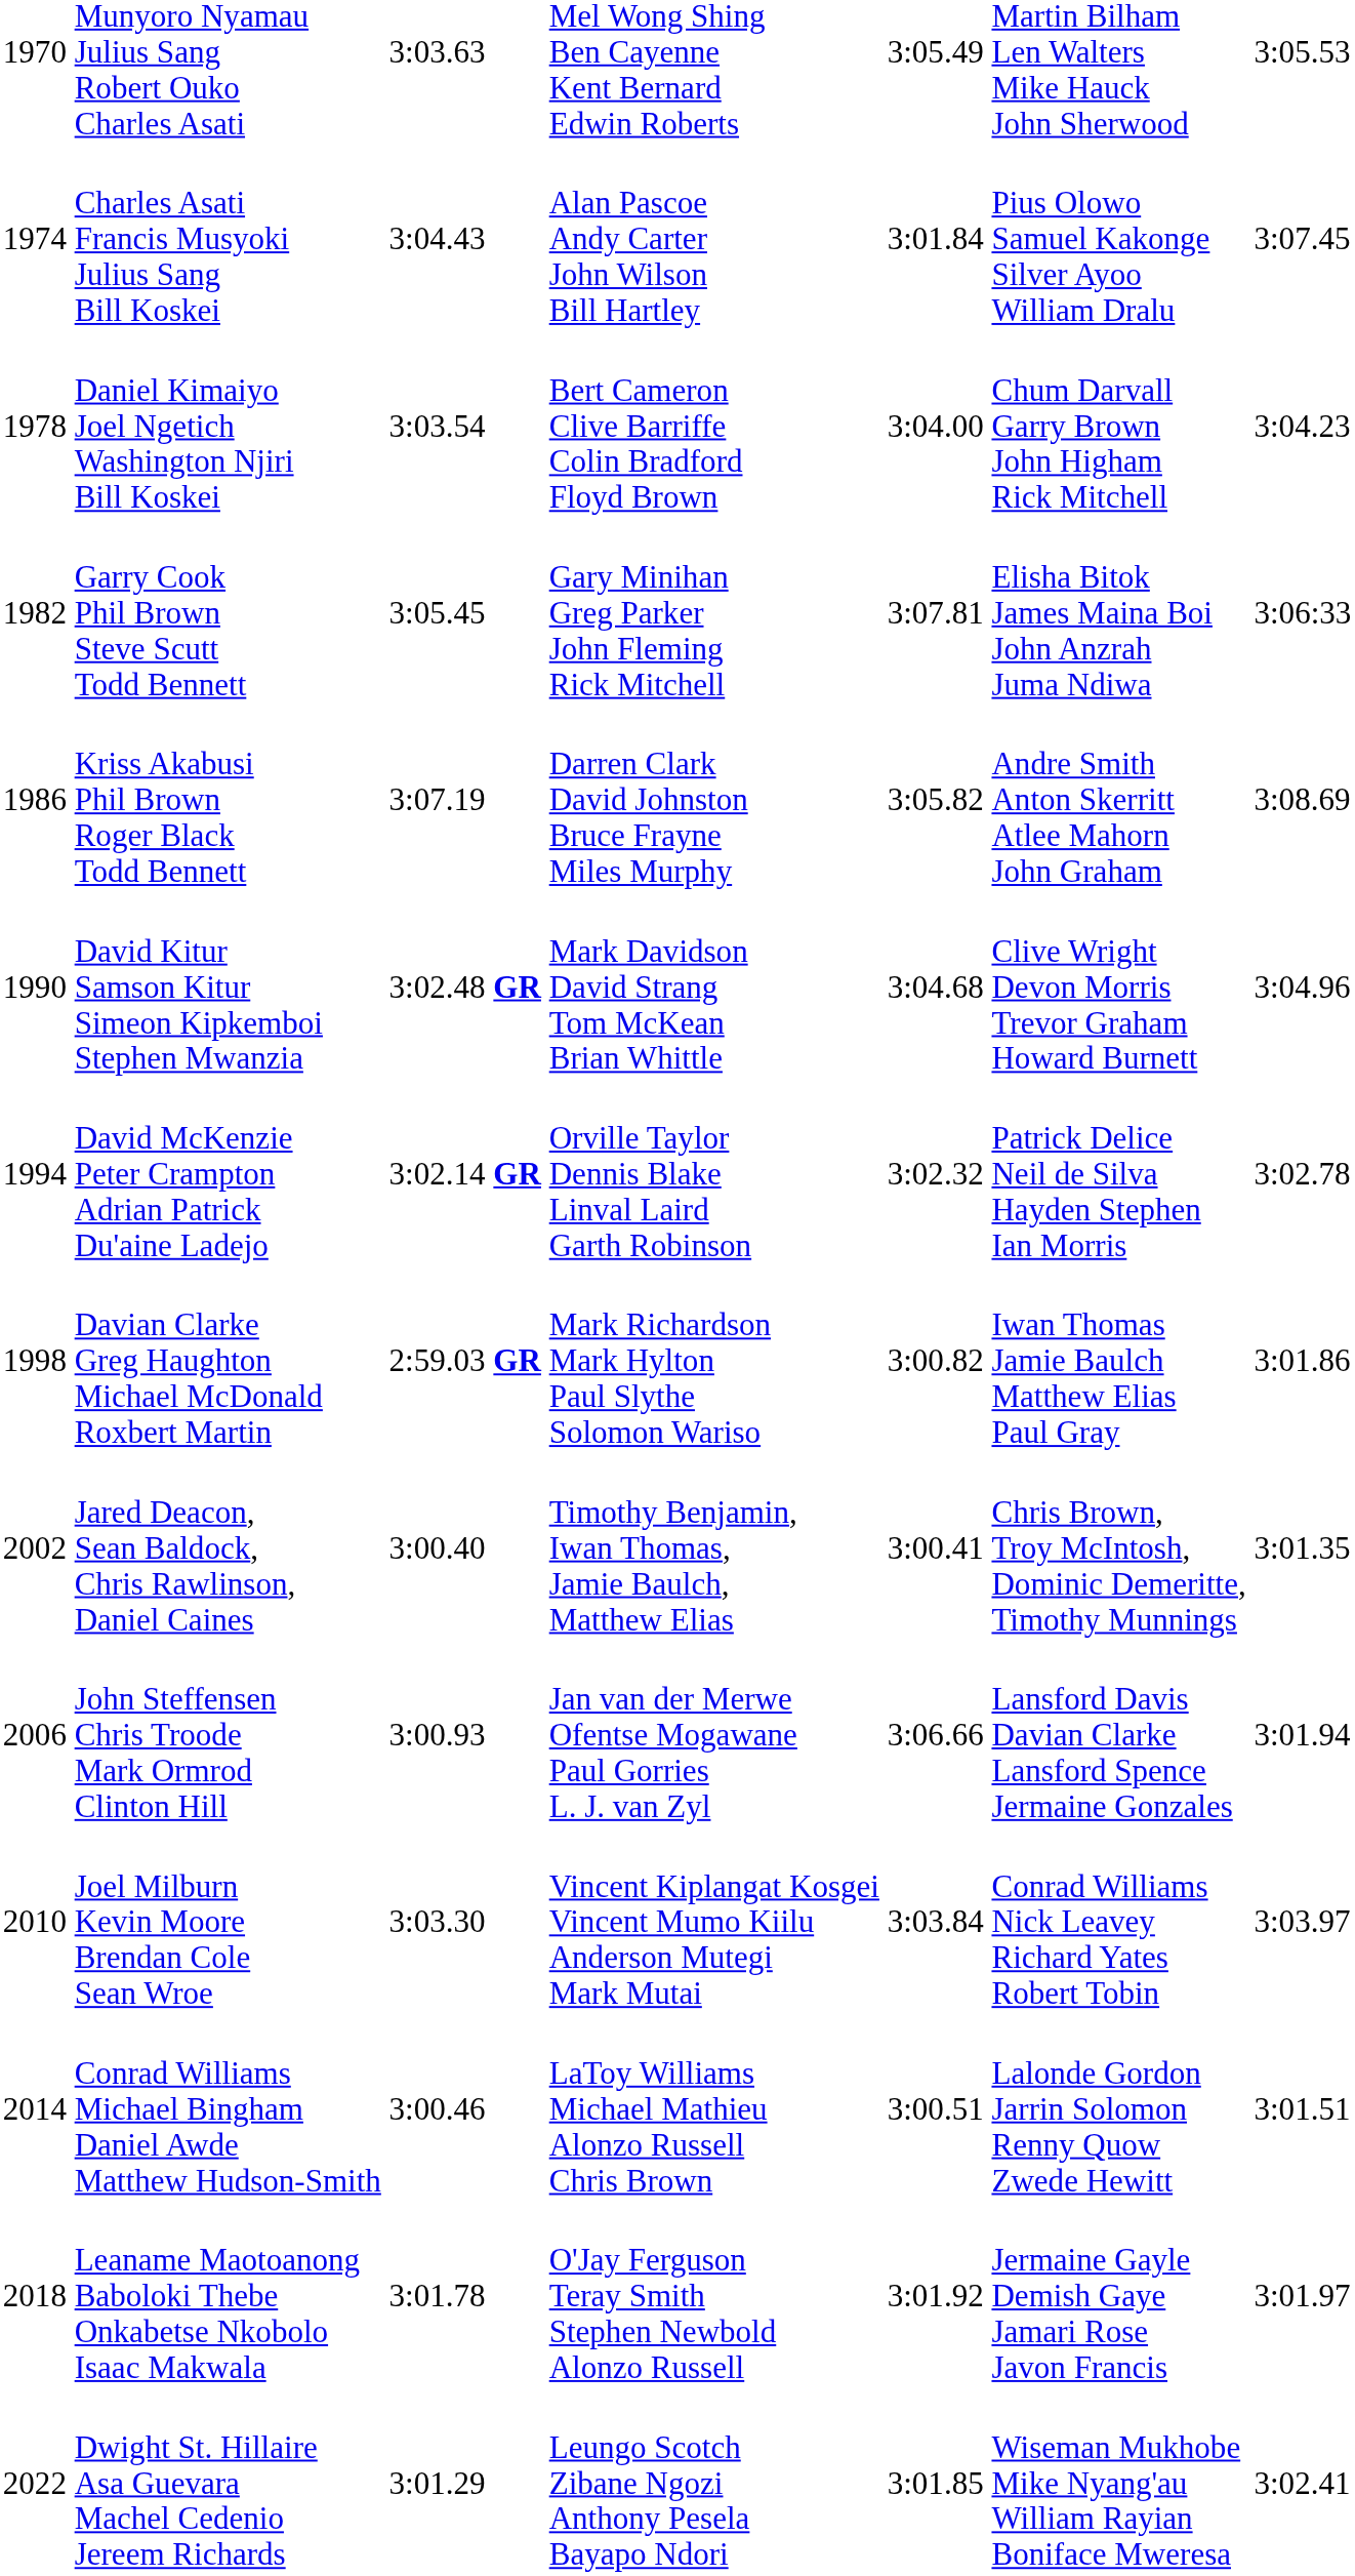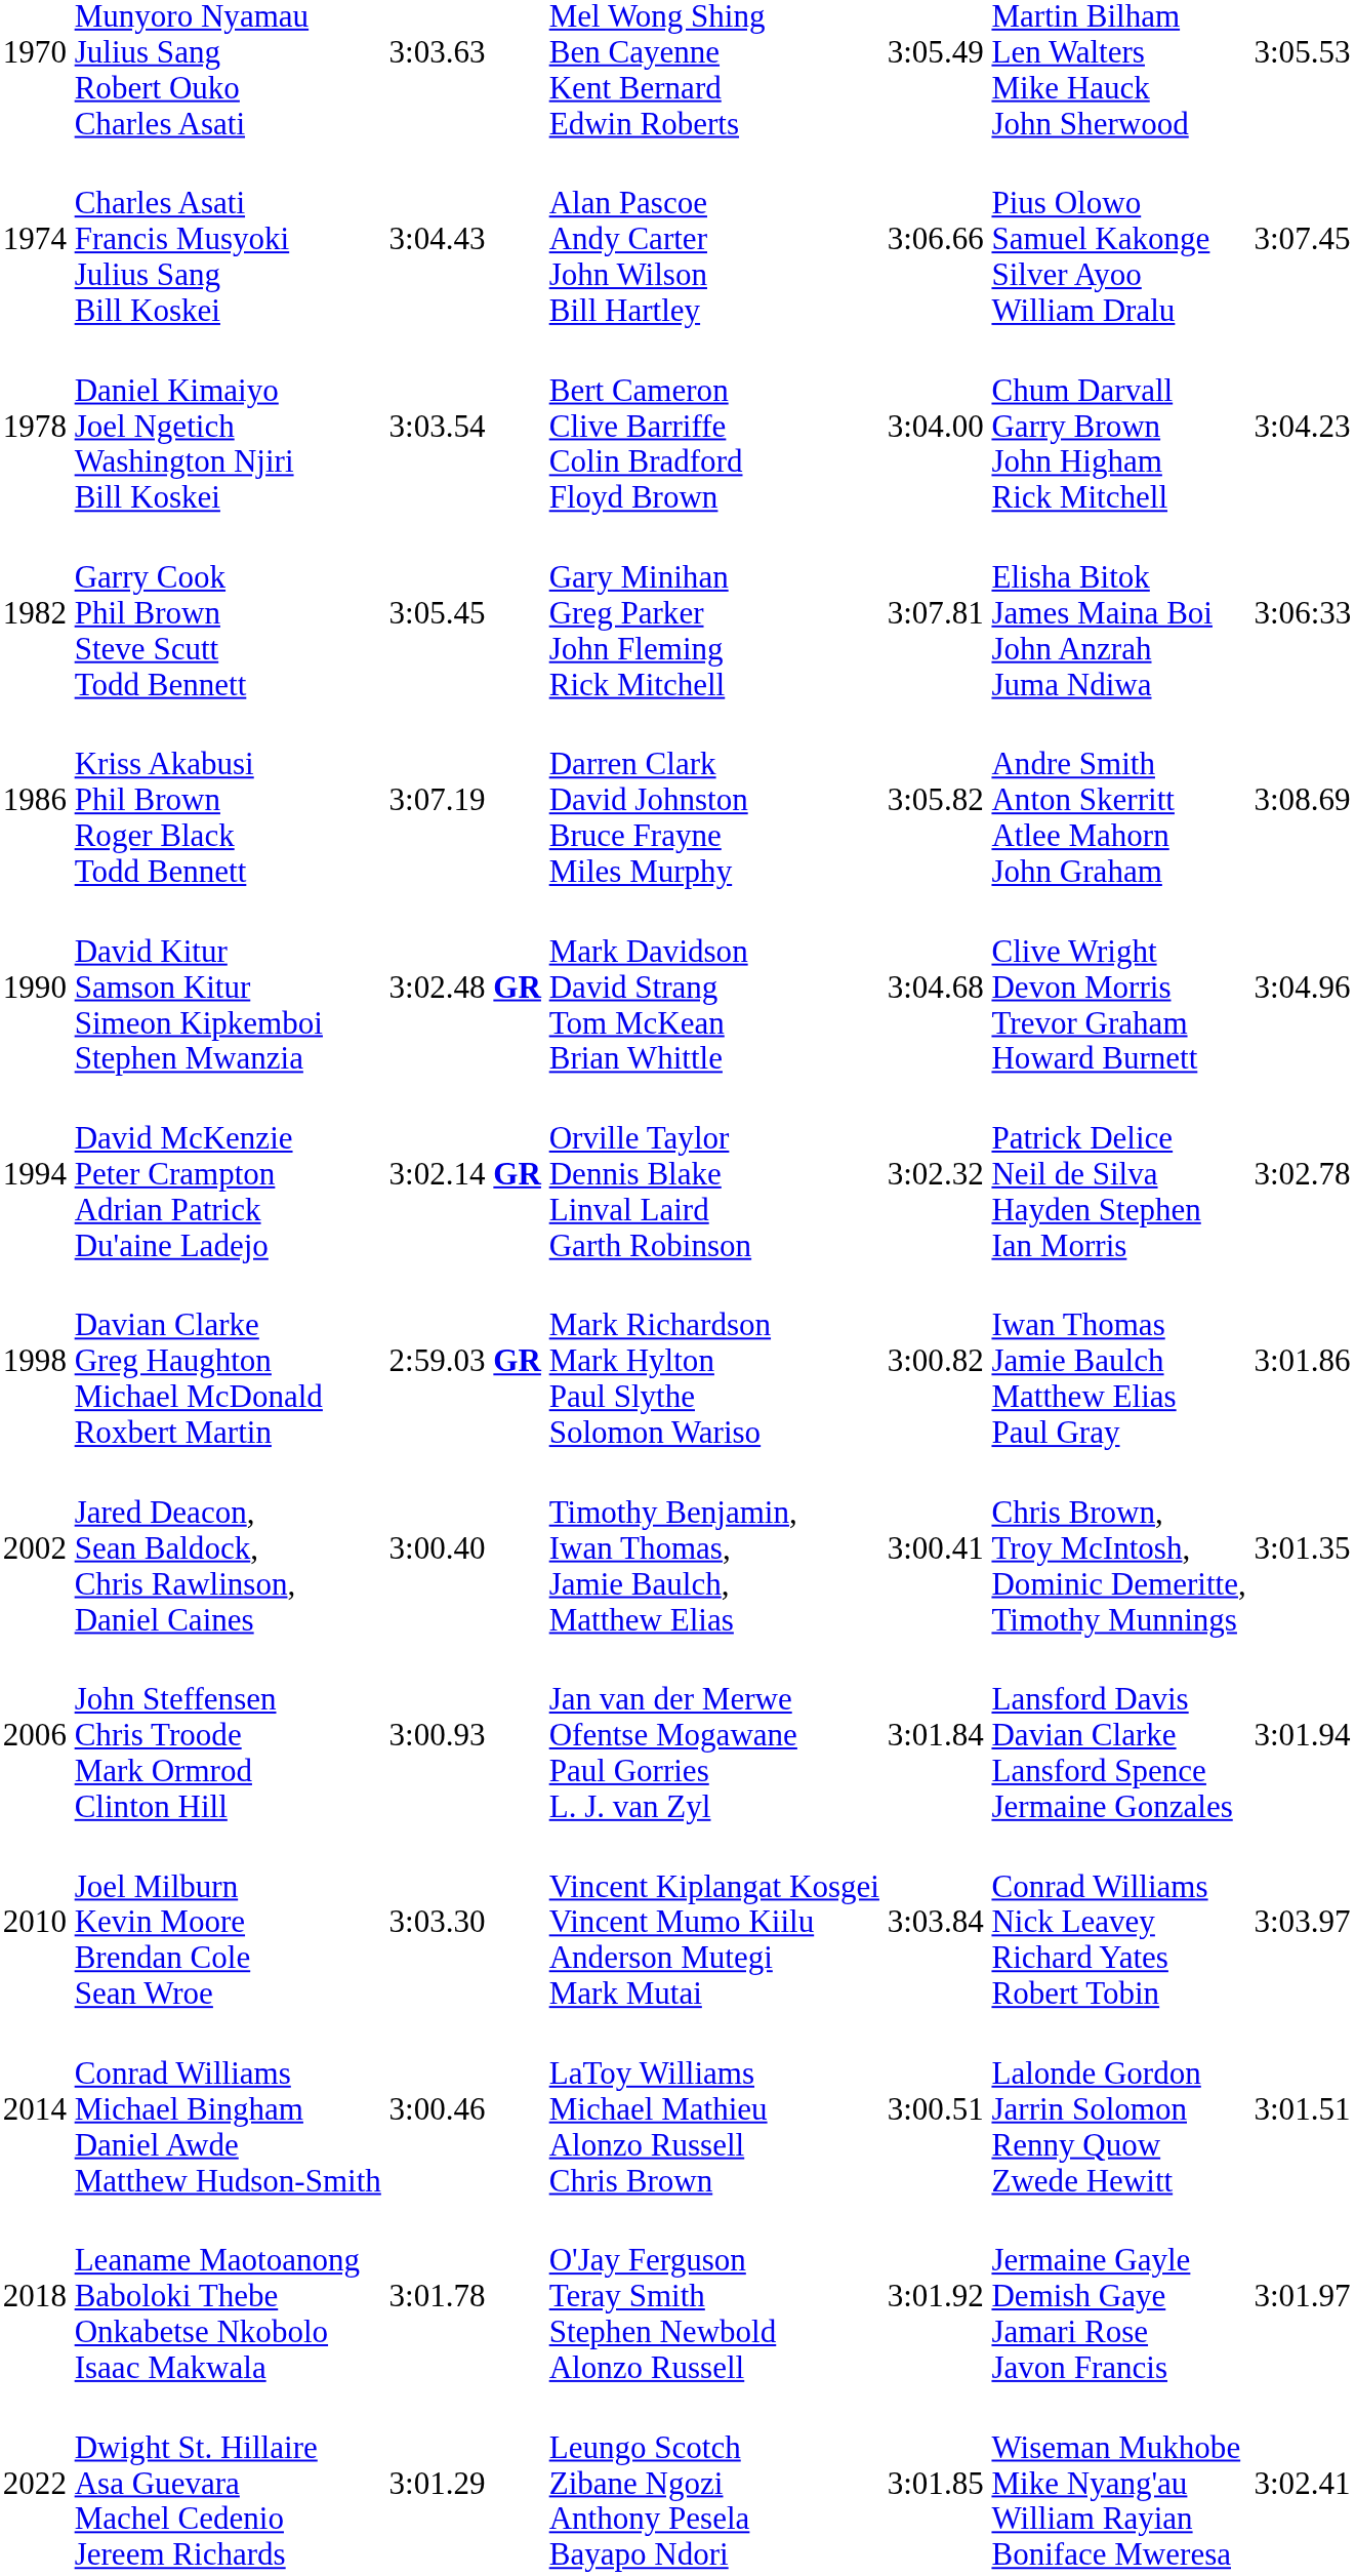 <table>
 <tr>
 <td>1970</td>
 <td><br><a href='#'>Munyoro Nyamau</a><br><a href='#'>Julius Sang</a><br><a href='#'>Robert Ouko</a><br><a href='#'>Charles Asati</a></td>
 <td>3:03.63</td>
 <td><br><a href='#'>Mel Wong Shing</a><br><a href='#'>Ben Cayenne</a><br><a href='#'>Kent Bernard</a><br><a href='#'>Edwin Roberts</a></td>
 <td>3:05.49</td>
 <td><br><a href='#'>Martin Bilham</a><br><a href='#'>Len Walters</a><br><a href='#'>Mike Hauck</a><br><a href='#'>John Sherwood</a></td>
 <td>3:05.53</td>
 </tr>
 <tr>
 <td>1974</td>
 <td><br><a href='#'>Charles Asati</a><br><a href='#'>Francis Musyoki</a><br><a href='#'>Julius Sang</a><br><a href='#'>Bill Koskei</a></td>
 <td>3:04.43</td>
 <td><br><a href='#'>Alan Pascoe</a><br><a href='#'>Andy Carter</a><br><a href='#'>John Wilson</a><br><a href='#'>Bill Hartley</a></td>
-<td>3:01.84</td>
+<td>3:06.66</td>
 <td><br><a href='#'>Pius Olowo</a><br><a href='#'>Samuel Kakonge</a><br><a href='#'>Silver Ayoo</a><br><a href='#'>William Dralu</a></td>
 <td>3:07.45</td>
 </tr>
 <tr>
 <td>1978</td>
 <td><br><a href='#'>Daniel Kimaiyo</a><br><a href='#'>Joel Ngetich</a><br><a href='#'>Washington Njiri</a><br><a href='#'>Bill Koskei</a></td>
 <td>3:03.54</td>
 <td><br><a href='#'>Bert Cameron</a><br><a href='#'>Clive Barriffe</a><br><a href='#'>Colin Bradford</a><br><a href='#'>Floyd Brown</a></td>
 <td>3:04.00</td>
 <td><br><a href='#'>Chum Darvall</a><br><a href='#'>Garry Brown</a><br><a href='#'>John Higham</a><br><a href='#'>Rick Mitchell</a></td>
 <td>3:04.23</td>
 </tr>
 <tr>
 <td>1982</td>
 <td><br><a href='#'>Garry Cook</a><br><a href='#'>Phil Brown</a><br><a href='#'>Steve Scutt</a><br><a href='#'>Todd Bennett</a></td>
 <td>3:05.45</td>
 <td><br><a href='#'>Gary Minihan</a><br><a href='#'>Greg Parker</a><br><a href='#'>John Fleming</a><br><a href='#'>Rick Mitchell</a></td>
 <td>3:07.81</td>
 <td><br><a href='#'>Elisha Bitok</a><br><a href='#'>James Maina Boi</a><br><a href='#'>John Anzrah</a><br><a href='#'>Juma Ndiwa</a></td>
 <td>3:06:33</td>
 </tr>
 <tr>
 <td>1986</td>
 <td><br><a href='#'>Kriss Akabusi</a><br><a href='#'>Phil Brown</a><br><a href='#'>Roger Black</a><br><a href='#'>Todd Bennett</a></td>
 <td>3:07.19</td>
 <td><br><a href='#'>Darren Clark</a><br><a href='#'>David Johnston</a><br><a href='#'>Bruce Frayne</a><br><a href='#'>Miles Murphy</a></td>
 <td>3:05.82</td>
 <td><br><a href='#'>Andre Smith</a><br><a href='#'>Anton Skerritt</a><br><a href='#'>Atlee Mahorn</a><br><a href='#'>John Graham</a></td>
 <td>3:08.69</td>
 </tr>
 <tr>
 <td>1990</td>
 <td><br><a href='#'>David Kitur</a><br><a href='#'>Samson Kitur</a><br><a href='#'>Simeon Kipkemboi</a><br><a href='#'>Stephen Mwanzia</a></td>
 <td>3:02.48 <strong><a href='#'>GR</a></strong></td>
 <td><br><a href='#'>Mark Davidson</a><br><a href='#'>David Strang</a><br><a href='#'>Tom McKean</a><br><a href='#'>Brian Whittle</a></td>
 <td>3:04.68</td>
 <td><br><a href='#'>Clive Wright</a><br><a href='#'>Devon Morris</a><br><a href='#'>Trevor Graham</a><br><a href='#'>Howard Burnett</a></td>
 <td>3:04.96</td>
 </tr>
 <tr>
 <td>1994</td>
 <td><br><a href='#'>David McKenzie</a><br><a href='#'>Peter Crampton</a><br><a href='#'>Adrian Patrick</a><br><a href='#'>Du'aine Ladejo</a></td>
 <td>3:02.14 <strong><a href='#'>GR</a></strong></td>
 <td><br><a href='#'>Orville Taylor</a><br><a href='#'>Dennis Blake</a><br><a href='#'>Linval Laird</a><br><a href='#'>Garth Robinson</a></td>
 <td>3:02.32</td>
 <td><br><a href='#'>Patrick Delice</a><br><a href='#'>Neil de Silva</a><br><a href='#'>Hayden Stephen</a><br><a href='#'>Ian Morris</a></td>
 <td>3:02.78</td>
 </tr>
 <tr>
 <td>1998</td>
 <td><br><a href='#'>Davian Clarke</a><br><a href='#'>Greg Haughton</a><br><a href='#'>Michael McDonald</a><br><a href='#'>Roxbert Martin</a></td>
 <td>2:59.03 <strong><a href='#'>GR</a></strong></td>
 <td><br><a href='#'>Mark Richardson</a><br><a href='#'>Mark Hylton</a><br><a href='#'>Paul Slythe</a><br><a href='#'>Solomon Wariso</a></td>
 <td>3:00.82</td>
 <td><br><a href='#'>Iwan Thomas</a><br><a href='#'>Jamie Baulch</a><br><a href='#'>Matthew Elias</a><br><a href='#'>Paul Gray</a></td>
 <td>3:01.86</td>
 </tr>
 <tr>
 <td>2002</td>
 <td><br><a href='#'>Jared Deacon</a>,<br><a href='#'>Sean Baldock</a>,<br><a href='#'>Chris Rawlinson</a>,<br><a href='#'>Daniel Caines</a></td>
 <td>3:00.40</td>
 <td><br><a href='#'>Timothy Benjamin</a>,<br><a href='#'>Iwan Thomas</a>,<br><a href='#'>Jamie Baulch</a>,<br><a href='#'>Matthew Elias</a></td>
 <td>3:00.41</td>
 <td><br><a href='#'>Chris Brown</a>,<br><a href='#'>Troy McIntosh</a>,<br><a href='#'>Dominic Demeritte</a>,<br><a href='#'>Timothy Munnings</a></td>
 <td>3:01.35</td>
 </tr>
 <tr>
 <td>2006</td>
 <td><br><a href='#'>John Steffensen</a><br><a href='#'>Chris Troode</a><br><a href='#'>Mark Ormrod</a><br><a href='#'>Clinton Hill</a></td>
 <td>3:00.93</td>
 <td><br><a href='#'>Jan van der Merwe</a><br><a href='#'>Ofentse Mogawane</a><br><a href='#'>Paul Gorries</a><br><a href='#'>L. J. van Zyl</a></td>
-<td>3:06.66</td>
+<td>3:01.84</td>
 <td><br><a href='#'>Lansford Davis</a><br><a href='#'>Davian Clarke</a><br><a href='#'>Lansford Spence</a><br><a href='#'>Jermaine Gonzales</a></td>
 <td>3:01.94</td>
 </tr>
 <tr>
 <td>2010</td>
 <td><br><a href='#'>Joel Milburn</a><br><a href='#'>Kevin Moore</a><br><a href='#'>Brendan Cole</a><br><a href='#'>Sean Wroe</a></td>
 <td>3:03.30</td>
 <td><br><a href='#'>Vincent Kiplangat Kosgei</a><br><a href='#'>Vincent Mumo Kiilu</a><br><a href='#'>Anderson Mutegi</a><br><a href='#'>Mark Mutai</a></td>
 <td>3:03.84</td>
 <td><br><a href='#'>Conrad Williams</a><br><a href='#'>Nick Leavey</a><br><a href='#'>Richard Yates</a><br><a href='#'>Robert Tobin</a></td>
 <td>3:03.97</td>
 </tr>
 <tr>
 <td>2014</td>
 <td><br><a href='#'>Conrad Williams</a><br><a href='#'>Michael Bingham</a><br><a href='#'>Daniel Awde</a><br><a href='#'>Matthew Hudson-Smith</a></td>
 <td>3:00.46</td>
 <td><br><a href='#'>LaToy Williams</a><br><a href='#'>Michael Mathieu</a><br><a href='#'>Alonzo Russell</a><br><a href='#'>Chris Brown</a></td>
 <td>3:00.51</td>
 <td><br><a href='#'>Lalonde Gordon</a><br><a href='#'>Jarrin Solomon</a><br><a href='#'>Renny Quow</a><br><a href='#'>Zwede Hewitt</a></td>
 <td>3:01.51</td>
 </tr>
 <tr>
 <td>2018</td>
 <td><br><a href='#'>Leaname Maotoanong</a><br><a href='#'>Baboloki Thebe</a><br><a href='#'>Onkabetse Nkobolo</a><br><a href='#'>Isaac Makwala</a></td>
 <td>3:01.78</td>
 <td><br><a href='#'>O'Jay Ferguson</a><br><a href='#'>Teray Smith</a><br><a href='#'>Stephen Newbold</a><br><a href='#'>Alonzo Russell</a></td>
 <td>3:01.92</td>
 <td><br><a href='#'>Jermaine Gayle</a><br><a href='#'>Demish Gaye</a><br><a href='#'>Jamari Rose</a><br><a href='#'>Javon Francis</a></td>
 <td>3:01.97</td>
 </tr>
 <tr>
 <td>2022</td>
 <td><br><a href='#'>Dwight St. Hillaire</a><br><a href='#'>Asa Guevara</a><br><a href='#'>Machel Cedenio</a><br><a href='#'>Jereem Richards</a></td>
 <td>3:01.29</td>
 <td><br><a href='#'>Leungo Scotch</a><br><a href='#'>Zibane Ngozi</a><br><a href='#'>Anthony Pesela</a><br><a href='#'>Bayapo Ndori</a></td>
 <td>3:01.85</td>
 <td><br><a href='#'>Wiseman Mukhobe</a><br><a href='#'>Mike Nyang'au</a><br><a href='#'>William Rayian</a><br><a href='#'>Boniface Mweresa</a></td>
 <td>3:02.41</td>
 </tr>
 </table>
